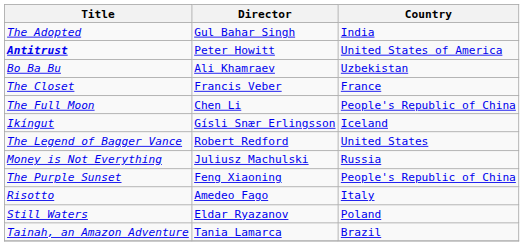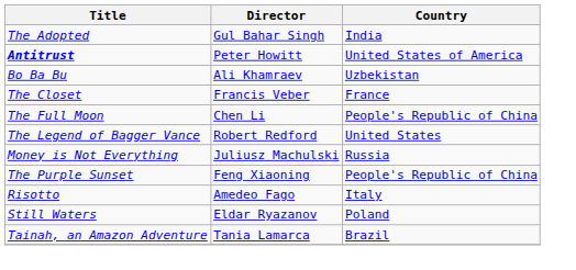 <table class="wikitable">
 <tr>
 <th>Title</th>
 <th>Director</th>
 <th>Country</th>
 </tr>
 <tr>
 <td><em><a href='#'>The Adopted</a></em></td>
 <td><a href='#'>Gul Bahar Singh</a></td>
 <td><a href='#'>India</a></td>
 </tr>
 <tr>
 <td><strong><em><a href='#'>Antitrust</a></em></strong></td>
 <td><a href='#'>Peter Howitt</a></td>
 <td><a href='#'>United States of America</a></td>
 </tr>
 <tr>
 <td><em><a href='#'>Bo Ba Bu</a></em></td>
 <td><a href='#'>Ali Khamraev</a></td>
 <td><a href='#'>Uzbekistan</a></td>
 </tr>
 <tr>
 <td><em><a href='#'>The Closet</a></em></td>
 <td><a href='#'>Francis Veber</a></td>
 <td><a href='#'>France</a></td>
 </tr>
 <tr>
 <td><em><a href='#'>The Full Moon</a></em></td>
 <td><a href='#'>Chen Li</a></td>
 <td><a href='#'>People's Republic of China</a></td>
-</tr>
-<tr>
-<td><em><a href='#'>Ikíngut</a></em></td>
-<td><a href='#'>Gísli Snær Erlingsson</a></td>
-<td><a href='#'>Iceland</a></td>
 </tr>
 <tr>
 <td><em><a href='#'>The Legend of Bagger Vance</a></em></td>
 <td><a href='#'>Robert Redford</a></td>
 <td><a href='#'>United States</a></td>
 </tr>
 <tr>
 <td><em><a href='#'>Money is Not Everything</a></em></td>
 <td><a href='#'>Juliusz Machulski</a></td>
 <td><a href='#'>Russia</a></td>
 </tr>
 <tr>
 <td><em><a href='#'>The Purple Sunset</a></em></td>
 <td><a href='#'>Feng Xiaoning</a></td>
 <td><a href='#'>People's Republic of China</a></td>
 </tr>
 <tr>
 <td><em><a href='#'>Risotto</a></em></td>
 <td><a href='#'>Amedeo Fago</a></td>
 <td><a href='#'>Italy</a></td>
 </tr>
 <tr>
 <td><em><a href='#'>Still Waters</a></em></td>
 <td><a href='#'>Eldar Ryazanov</a></td>
 <td><a href='#'>Poland</a></td>
 </tr>
 <tr>
 <td><em><a href='#'>Tainah, an Amazon Adventure</a></em></td>
 <td><a href='#'>Tania Lamarca</a></td>
 <td><a href='#'>Brazil</a></td>
 </tr>
 <tr>
 </tr>
 </table>
